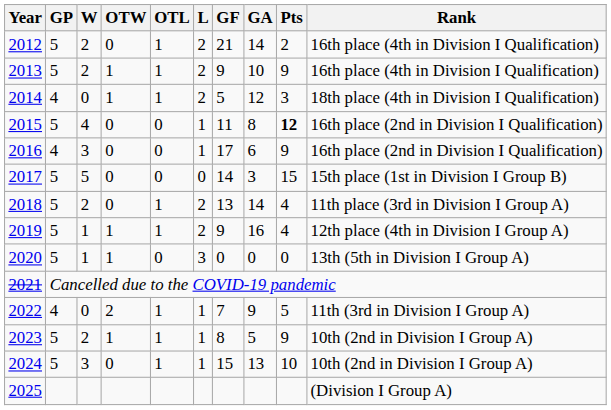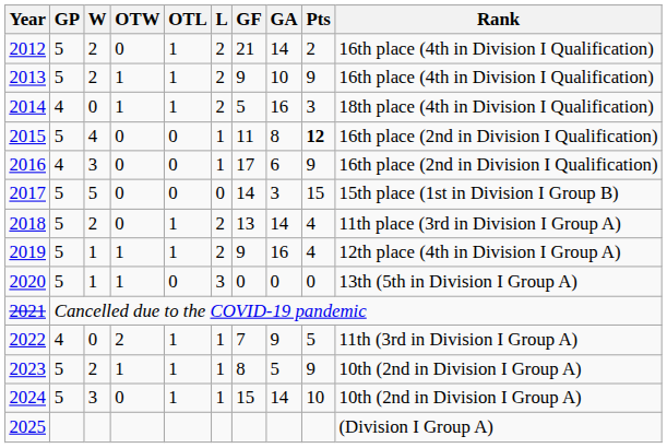 <table class="wikitable">
 <tr>
 <th>Year</th>
 <th>GP</th>
 <th>W</th>
 <th>OTW</th>
 <th>OTL</th>
 <th>L</th>
 <th>GF</th>
 <th>GA</th>
 <th>Pts</th>
 <th>Rank</th>
 </tr>
 <tr>
 <td><a href='#'>2012</a></td>
 <td>5</td>
 <td>2</td>
 <td>0</td>
 <td>1</td>
 <td>2</td>
 <td>21</td>
 <td>14</td>
 <td>2</td>
 <td>16th place (4th in Division I Qualification)</td>
 </tr>
 <tr>
 <td><a href='#'>2013</a></td>
 <td>5</td>
 <td>2</td>
 <td>1</td>
 <td>1</td>
 <td>2</td>
 <td>9</td>
 <td>10</td>
 <td>9</td>
 <td>16th place (4th in Division I Qualification)</td>
 </tr>
 <tr>
 <td><a href='#'>2014</a></td>
 <td>4</td>
 <td>0</td>
 <td>1</td>
 <td>1</td>
 <td>2</td>
 <td>5</td>
-<td>12</td>
+<td>16</td>
 <td>3</td>
 <td>18th place (4th in Division I Qualification)</td>
 </tr>
 <tr>
 <td><a href='#'>2015</a></td>
 <td>5</td>
 <td>4</td>
 <td>0</td>
 <td>0</td>
 <td>1</td>
 <td>11</td>
 <td>8</td>
 <td><strong>12</strong></td>
 <td>16th place (2nd in Division I Qualification)</td>
 </tr>
 <tr>
 <td><a href='#'>2016</a></td>
 <td>4</td>
 <td>3</td>
 <td>0</td>
 <td>0</td>
 <td>1</td>
 <td>17</td>
 <td>6</td>
 <td>9</td>
 <td>16th place (2nd in Division I Qualification)</td>
 </tr>
 <tr>
 <td><a href='#'>2017</a></td>
 <td>5</td>
 <td>5</td>
 <td>0</td>
 <td>0</td>
 <td>0</td>
 <td>14</td>
 <td>3</td>
 <td>15</td>
 <td>15th place (1st in Division I Group B)</td>
 </tr>
 <tr>
 <td><a href='#'>2018</a></td>
 <td>5</td>
 <td>2</td>
 <td>0</td>
 <td>1</td>
 <td>2</td>
 <td>13</td>
 <td>14</td>
 <td>4</td>
 <td>11th place (3rd in Division I Group A)</td>
 </tr>
 <tr>
 <td><a href='#'>2019</a></td>
 <td>5</td>
 <td>1</td>
 <td>1</td>
 <td>1</td>
 <td>2</td>
 <td>9</td>
 <td>16</td>
 <td>4</td>
 <td>12th place (4th in Division I Group A)</td>
 </tr>
 <tr>
 <td><a href='#'>2020</a></td>
 <td>5</td>
 <td>1</td>
 <td>1</td>
 <td>0</td>
 <td>3</td>
 <td>0</td>
 <td>0</td>
 <td>0</td>
 <td>13th (5th in Division I Group A)</td>
 </tr>
 <tr>
 <td><a href='#'><s>2021</s></a></td>
 <td colspan="9"><em>Cancelled due to the <a href='#'>COVID-19 pandemic</a></em></td>
 </tr>
 <tr>
 <td><a href='#'>2022</a></td>
 <td>4</td>
 <td>0</td>
 <td>2</td>
 <td>1</td>
 <td>1</td>
 <td>7</td>
 <td>9</td>
 <td>5</td>
 <td>11th (3rd in Division I Group A)</td>
 </tr>
 <tr>
 <td><a href='#'>2023</a></td>
 <td>5</td>
 <td>2</td>
 <td>1</td>
 <td>1</td>
 <td>1</td>
 <td>8</td>
 <td>5</td>
 <td>9</td>
 <td>10th (2nd in Division I Group A)</td>
 </tr>
 <tr>
 <td><a href='#'>2024</a></td>
 <td>5</td>
 <td>3</td>
 <td>0</td>
 <td>1</td>
 <td>1</td>
 <td>15</td>
-<td>13</td>
+<td>14</td>
 <td>10</td>
 <td>10th (2nd in Division I Group A)</td>
 </tr>
 <tr>
 <td><a href='#'>2025</a></td>
 <td></td>
 <td></td>
 <td></td>
 <td></td>
 <td></td>
 <td></td>
 <td></td>
 <td></td>
 <td>(Division I Group A)</td>
 </tr>
 </table>
